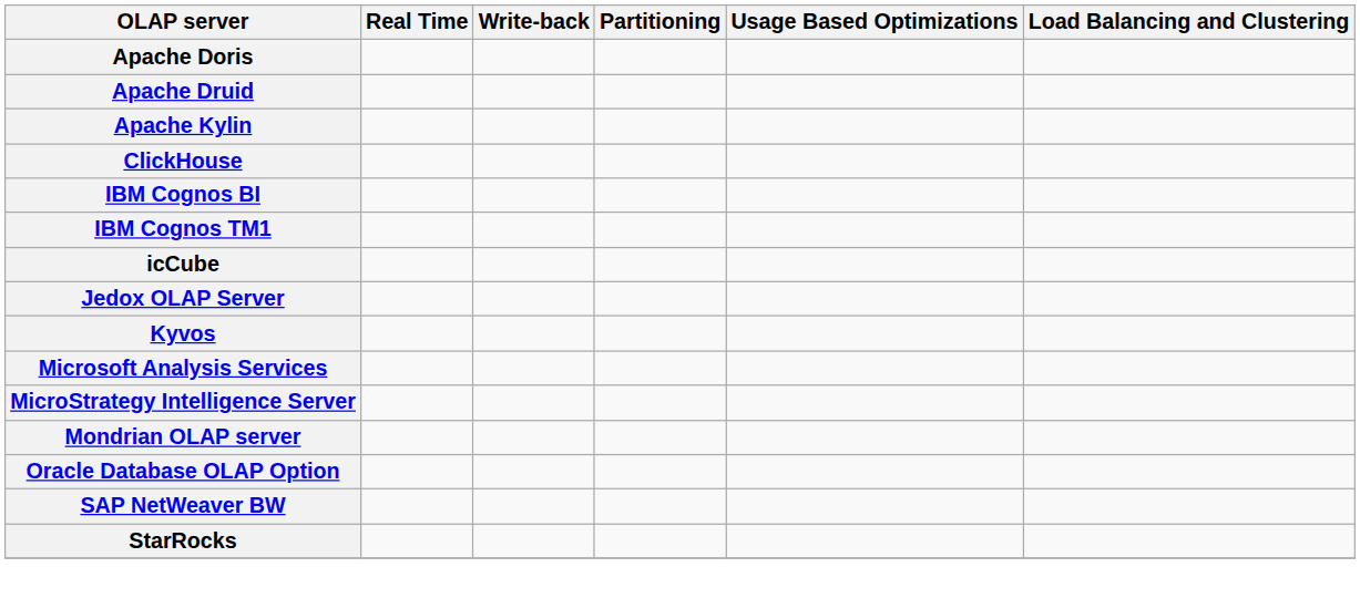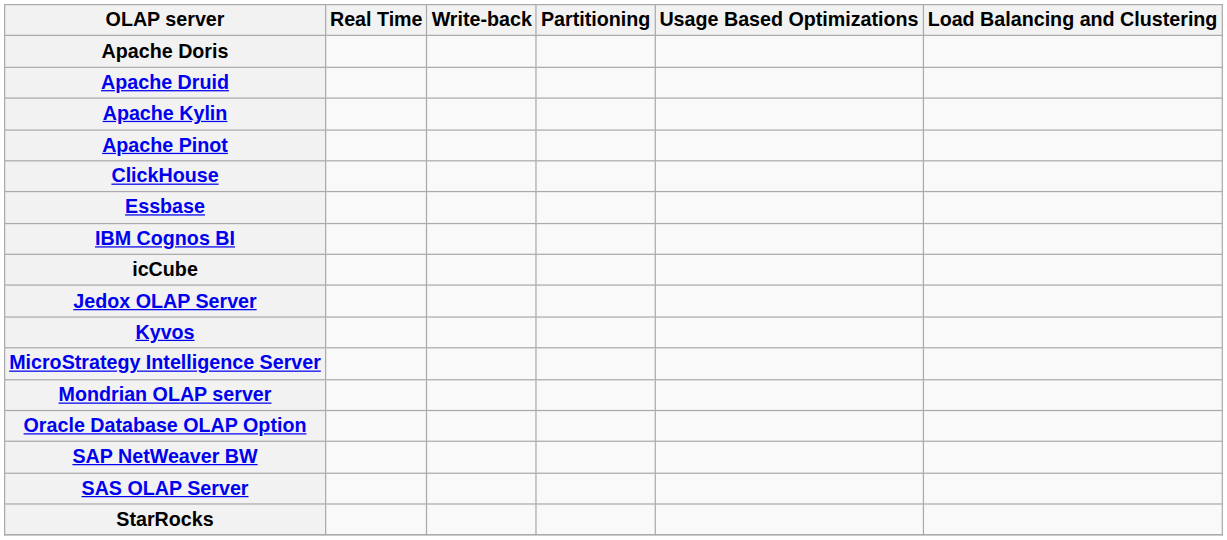 <table class="wikitable sortable sort-under"  style="font-size: 100%; text-align: center; width: auto;">
 <tr>
 <th>OLAP server</th>
 <th>Real Time</th>
 <th>Write-back</th>
 <th>Partitioning</th>
 <th>Usage Based Optimizations</th>
 <th>Load Balancing and Clustering</th>
 </tr>
 <tr>
 <th>Apache Doris</th>
 <td></td>
 <td></td>
 <td></td>
 <td></td>
 <td></td>
 </tr>
 <tr>
 <th><a href='#'>Apache Druid</a></th>
 <td></td>
 <td></td>
 <td></td>
 <td></td>
 <td></td>
 </tr>
 <tr>
 <th><a href='#'>Apache Kylin</a></th>
 <td></td>
 <td></td>
 <td></td>
 <td></td>
 <td></td>
 </tr>
 <tr>
+<th><a href='#'>Apache Pinot</a></th>
+<td></td>
+<td></td>
+<td></td>
+<td></td>
+<td></td>
+</tr>
+<tr>
 <th><a href='#'>ClickHouse</a></th>
 <td></td>
 <td></td>
 <td></td>
 <td></td>
 <td></td>
 </tr>
 <tr>
-<th><a href='#'>IBM Cognos BI</a></th>
+<th><a href='#'>Essbase</a></th>
 <td></td>
 <td></td>
 <td></td>
 <td></td>
 <td></td>
 </tr>
 <tr>
-<th><a href='#'>IBM Cognos TM1</a></th>
+<th><a href='#'>IBM Cognos BI</a></th>
 <td></td>
 <td></td>
 <td></td>
 <td></td>
 <td></td>
 </tr>
 <tr>
 <th>icCube</th>
 <td></td>
 <td></td>
 <td></td>
 <td></td>
 <td></td>
 </tr>
 <tr>
 <th><a href='#'>Jedox OLAP Server</a></th>
 <td></td>
 <td></td>
 <td></td>
 <td></td>
 <td></td>
 </tr>
 <tr>
 <th><a href='#'>Kyvos</a></th>
-<td></td>
-<td></td>
-<td></td>
-<td></td>
-<td></td>
-</tr>
-<tr>
-<th><a href='#'>Microsoft Analysis Services</a></th>
 <td></td>
 <td></td>
 <td></td>
 <td></td>
 <td></td>
 </tr>
 <tr>
 <th><a href='#'>MicroStrategy Intelligence Server</a></th>
 <td></td>
 <td></td>
 <td></td>
 <td></td>
 <td></td>
 </tr>
 <tr>
 <th><a href='#'>Mondrian OLAP server</a></th>
 <td></td>
 <td></td>
 <td></td>
 <td></td>
 <td></td>
 </tr>
 <tr>
 <th><a href='#'>Oracle Database OLAP Option</a></th>
 <td></td>
 <td></td>
 <td></td>
 <td></td>
 <td></td>
 </tr>
 <tr>
 <th><a href='#'>SAP NetWeaver BW</a></th>
 <td></td>
 <td></td>
 <td></td>
 <td></td>
 <td></td>
 </tr>
 <tr>
+<th><a href='#'>SAS OLAP Server</a></th>
+<td></td>
+<td></td>
+<td></td>
+<td></td>
+<td></td>
+</tr>
+<tr>
 <th>StarRocks</th>
 <td></td>
 <td></td>
 <td></td>
 <td></td>
 <td></td>
 </tr>
 <tr>
 </tr>
 </table>
